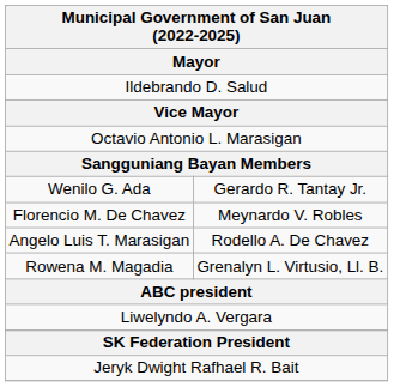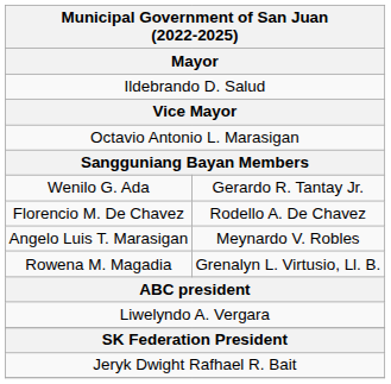 <table class="wikitable" style="margin:0; margin-top:0;" align=center>
 <tr>
 <th colspan=2 bgcolor="peach" align="center">Municipal Government of San Juan<br>(2022-2025)</th>
 </tr>
 <tr style="text-align:center;">
 <th colspan=2 align="center">Mayor</th>
 </tr>
 <tr style="text-align:center;">
 <td colspan=2 align="center">Ildebrando D. Salud</td>
 </tr>
 <tr style="text-align:center;">
 <th colspan=2 align="center">Vice Mayor</th>
 </tr>
 <tr style="text-align:center;">
 <td colspan=2 align="center">Octavio Antonio L. Marasigan</td>
 </tr>
 <tr style="text-align:center;">
 <th colspan=2 align="center">Sangguniang Bayan Members</th>
 </tr>
 <tr style="text-align:center;">
 <td>Wenilo G. Ada</td>
 <td>Gerardo R. Tantay Jr.</td>
 </tr>
 <tr style="text-align:center;">
 <td>Florencio M. De Chavez</td>
-<td>Meynardo V. Robles</td>
+<td>Rodello A. De Chavez</td>
 </tr>
 <tr style="text-align:center;">
 <td>Angelo Luis T. Marasigan</td>
-<td>Rodello A. De Chavez</td>
+<td>Meynardo V. Robles</td>
 </tr>
 <tr style="text-align:center;">
 <td>Rowena M. Magadia</td>
 <td>Grenalyn L. Virtusio, Ll. B.</td>
 </tr>
 <tr style="text-align:center;">
 <th colspan=2 align="center">ABC president</th>
 </tr>
 <tr style="text-align:center;">
 <td colspan=2 align="center">Liwelyndo A. Vergara</td>
 </tr>
 <tr style="text-align:center;">
 </tr>
 <tr style="text-align:center;">
 <th colspan=2 align="center">SK Federation President</th>
 </tr>
 <tr style="text-align:center;">
 <td colspan=2 align="center">Jeryk Dwight Rafhael R. Bait</td>
 </tr>
 <tr style="text-align:center;">
 </tr>
 </table>
